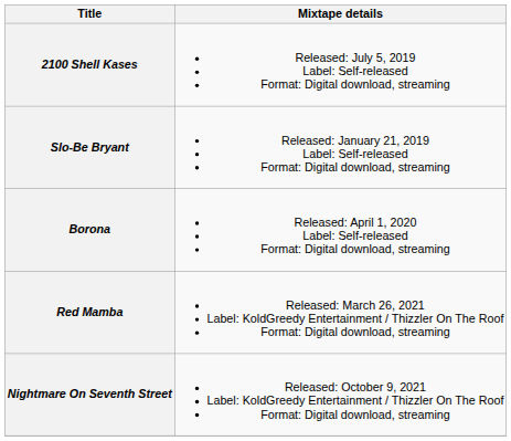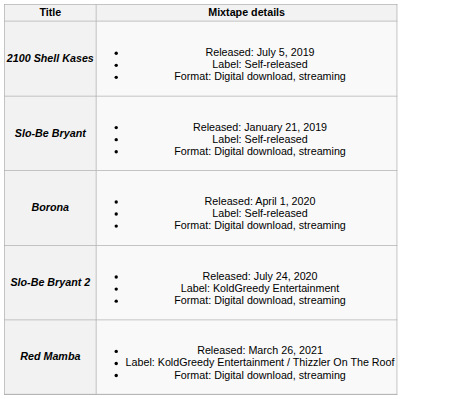 <table class="wikitable plainrowheaders" style="text-align:center;">
 <tr>
 <th>Title</th>
 <th>Mixtape details</th>
 </tr>
 <tr>
 <th scope="row"><em>2100 Shell Kases</em></th>
 <td><br><ul><li>Released: July 5, 2019</li><li>Label: Self-released</li><li>Format: Digital download, streaming</li></ul></td>
 </tr>
 <tr>
 <th scope="row"><em>Slo-Be Bryant</em></th>
 <td><br><ul><li>Released:  January 21, 2019</li><li>Label: Self-released</li><li>Format: Digital download, streaming</li></ul></td>
 </tr>
 <tr>
 <th scope="row"><em>Borona</em></th>
 <td><br><ul><li>Released: April 1, 2020</li><li>Label: Self-released</li><li>Format: Digital download, streaming</li></ul></td>
 </tr>
 <tr>
+<th scope="row"><em>Slo-Be Bryant 2</em></th>
+<td><br><ul><li>Released: July 24, 2020</li><li>Label: KoldGreedy Entertainment</li><li>Format: Digital download, streaming</li></ul></td>
+</tr>
+<tr>
 <th scope="row"><em>Red Mamba</em></th>
 <td><br><ul><li>Released: March 26, 2021</li><li>Label: KoldGreedy Entertainment / Thizzler On The Roof</li><li>Format: Digital download, streaming</li></ul></td>
 </tr>
 <tr>
-<th scope="row"><em>Nightmare On Seventh Street</em></th>
-<td><br><ul><li>Released: October 9, 2021</li><li>Label: KoldGreedy Entertainment / Thizzler On The Roof</li><li>Format: Digital download, streaming</li></ul></td>
-</tr>
-<tr>
 </tr>
 </table>
